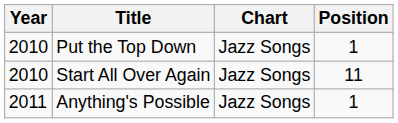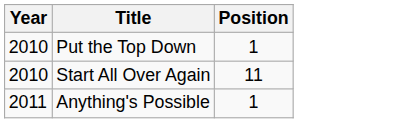 <table class="wikitable">
 <tr>
 <th>Year</th>
 <th>Title</th>
-<th>Chart</th>
 <th>Position</th>
 </tr>
 <tr>
 <td>2010</td>
 <td>Put the Top Down</td>
-<td>Jazz Songs</td>
 <td style="text-align:center;">1</td>
 </tr>
 <tr>
 <td>2010</td>
 <td>Start All Over Again</td>
-<td>Jazz Songs</td>
 <td style="text-align:center;">11</td>
 </tr>
 <tr>
 <td>2011</td>
 <td>Anything's Possible</td>
-<td>Jazz Songs</td>
 <td style="text-align:center;">1</td>
 </tr>
 </table>
